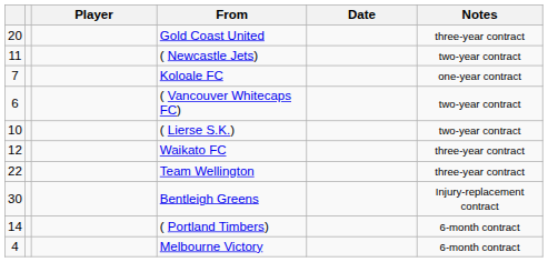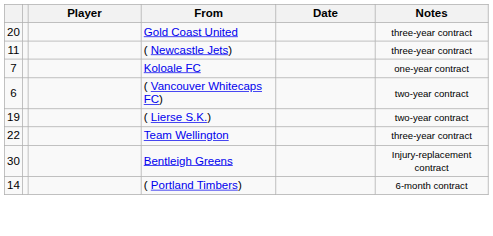 <table class="wikitable sortable" style="text-align:center">
 <tr>
 <th></th>
 <th></th>
 <th width=150>Player</th>
 <th width=180>From</th>
 <th width=130>Date</th>
 <th width=150>Notes</th>
 </tr>
 <tr>
 <td>20</td>
 <td></td>
 <td align=left> </td>
 <td align=left> <a href='#'>Gold Coast United</a></td>
 <td></td>
 <td><small>three-year contract</small></td>
 </tr>
 <tr>
 <td>11</td>
 <td></td>
 <td align=left> </td>
 <td align=left>( <a href='#'>Newcastle Jets</a>)</td>
 <td></td>
-<td><small>two-year contract</small></td>
+<td><small>three-year contract</small></td>
 </tr>
 <tr>
 <td>7</td>
 <td></td>
 <td align=left> </td>
 <td align=left> <a href='#'>Koloale FC</a></td>
 <td></td>
 <td><small>one-year contract</small></td>
 </tr>
 <tr>
 <td>6</td>
 <td></td>
 <td align=left> </td>
 <td align=left>( <a href='#'>Vancouver Whitecaps FC</a>)</td>
 <td></td>
 <td><small>two-year contract</small></td>
 </tr>
 <tr>
-<td>10</td>
+<td>19</td>
 <td></td>
 <td align=left> </td>
 <td align=left>( <a href='#'>Lierse S.K.</a>)</td>
 <td></td>
 <td><small>two-year contract</small></td>
-</tr>
-<tr>
-<td>12</td>
-<td></td>
-<td align=left> </td>
-<td align=left> <a href='#'>Waikato FC</a></td>
-<td></td>
-<td><small>three-year contract</small></td>
 </tr>
 <tr>
 <td>22</td>
 <td></td>
 <td align=left> </td>
 <td align=left> <a href='#'>Team Wellington</a></td>
 <td></td>
 <td><small>three-year contract</small></td>
 </tr>
 <tr>
 <td>30</td>
 <td></td>
 <td align=left> </td>
 <td align=left> <a href='#'>Bentleigh Greens</a></td>
 <td></td>
 <td><small>Injury-replacement contract</small></td>
 </tr>
 <tr>
 <td>14</td>
 <td></td>
 <td align=left> </td>
 <td align=left>( <a href='#'>Portland Timbers</a>)</td>
 <td></td>
 <td><small>6-month contract</small></td>
 </tr>
-<tr>
-<td>4</td>
-<td></td>
-<td align=left> </td>
-<td align=left> <a href='#'>Melbourne Victory</a></td>
-<td></td>
-<td><small>6-month contract</small></td>
-</tr>
 </table>
